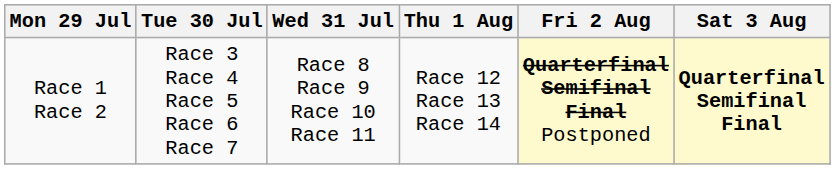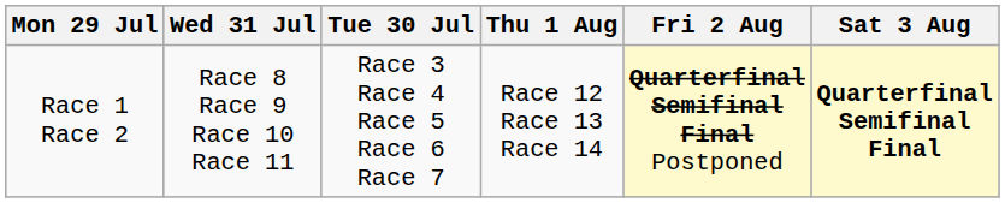 <table class="wikitable" style="text-align: center;">
 <tr>
 <th>Mon 29 Jul</th>
+<th>Wed 31 Jul</th>
 <th>Tue 30 Jul</th>
-<th>Wed 31 Jul</th>
 <th>Thu 1 Aug</th>
 <th>Fri 2 Aug</th>
 <th>Sat 3 Aug</th>
 </tr>
 <tr>
 <td>Race 1<br>Race 2</td>
+<td>Race 8<br>Race 9<br>Race 10<br>Race 11</td>
 <td>Race 3<br>Race 4<br>Race 5<br>Race 6<br>Race 7</td>
-<td>Race 8<br>Race 9<br>Race 10<br>Race 11</td>
 <td>Race 12<br>Race 13<br>Race 14</td>
 <td style="background:lemonchiffon"><s><strong>Quarterfinal</strong><br><strong>Semifinal</strong><br><strong>Final</strong></s><br>Postponed</td>
 <td style="background:lemonchiffon"><strong>Quarterfinal</strong><br><strong>Semifinal</strong><br><strong>Final</strong></td>
 </tr>
 </table>
